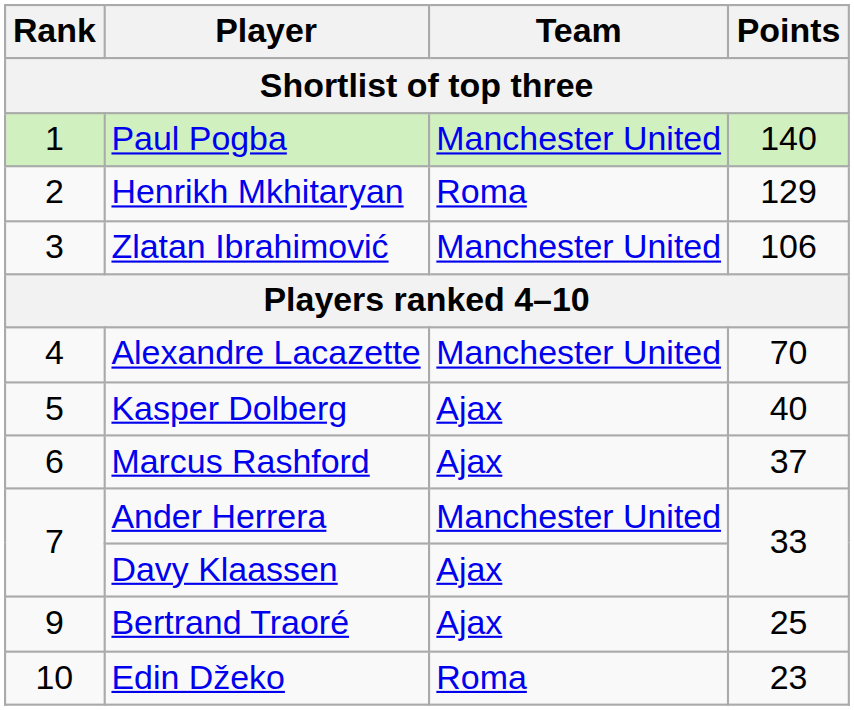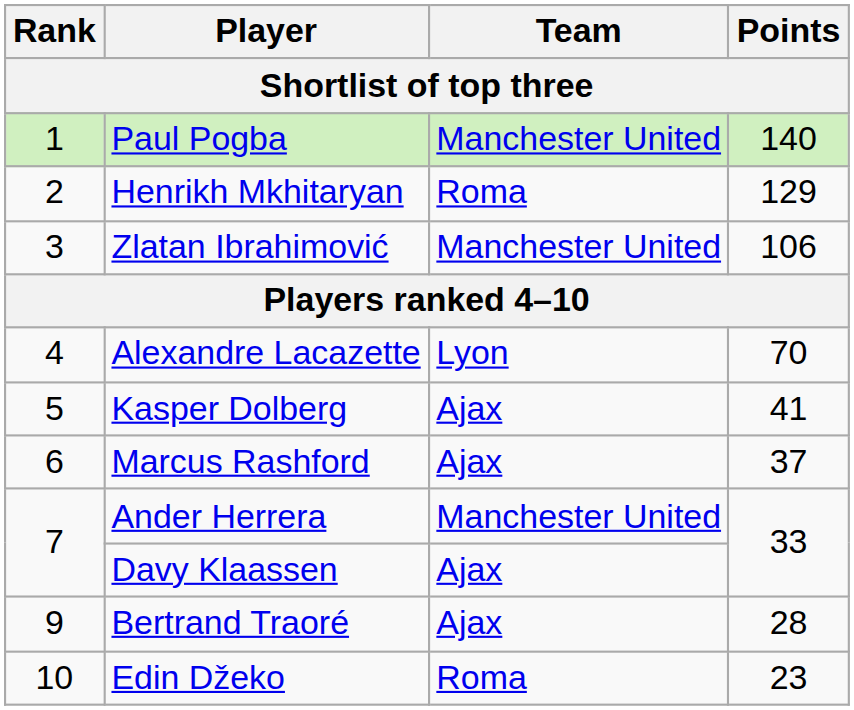 <table class="wikitable" style="text-align:center">
 <tr>
 <th>Rank</th>
 <th>Player</th>
 <th>Team</th>
 <th>Points</th>
 </tr>
 <tr>
 <th colspan=4>Shortlist of top three</th>
 </tr>
 <tr bgcolor="#D0F0C0">
 <td>1</td>
 <td align=left> <a href='#'>Paul Pogba</a></td>
 <td align=left> <a href='#'>Manchester United</a></td>
 <td>140</td>
 </tr>
 <tr>
 <td>2</td>
 <td align=left> <a href='#'>Henrikh Mkhitaryan</a></td>
 <td align=left> <a href='#'>Roma</a></td>
 <td>129</td>
 </tr>
 <tr>
 <td>3</td>
 <td align=left> <a href='#'>Zlatan Ibrahimović</a></td>
 <td align=left> <a href='#'>Manchester United</a></td>
 <td>106</td>
 </tr>
 <tr>
 <th colspan=4>Players ranked 4–10</th>
 </tr>
 <tr>
 <td>4</td>
 <td align=left> <a href='#'>Alexandre Lacazette</a></td>
-<td align=left> <a href='#'>Manchester United</a></td>
+<td align=left> <a href='#'>Lyon</a></td>
 <td>70</td>
 </tr>
 <tr>
 <td>5</td>
 <td align=left> <a href='#'>Kasper Dolberg</a></td>
 <td align=left> <a href='#'>Ajax</a></td>
-<td>40</td>
+<td>41</td>
 </tr>
 <tr>
 <td>6</td>
 <td align=left> <a href='#'>Marcus Rashford</a></td>
 <td align=left> <a href='#'>Ajax</a></td>
 <td>37</td>
 </tr>
 <tr>
 <td rowspan=2>7</td>
 <td align=left> <a href='#'>Ander Herrera</a></td>
 <td align=left> <a href='#'>Manchester United</a></td>
 <td rowspan=2>33</td>
 </tr>
 <tr>
 <td align=left> <a href='#'>Davy Klaassen</a></td>
 <td align=left> <a href='#'>Ajax</a></td>
 </tr>
 <tr>
 <td>9</td>
 <td align=left> <a href='#'>Bertrand Traoré</a></td>
 <td align=left> <a href='#'>Ajax</a></td>
-<td>25</td>
+<td>28</td>
 </tr>
 <tr>
 <td>10</td>
 <td align=left> <a href='#'>Edin Džeko</a></td>
 <td align=left> <a href='#'>Roma</a></td>
 <td>23</td>
 </tr>
 </table>
